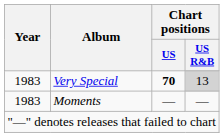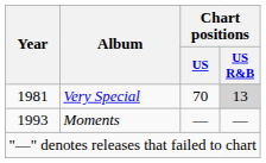 <table class="wikitable" style="text-align:center;" border="1">
 <tr>
 <th rowspan="2">Year</th>
 <th rowspan="2">Album</th>
 <th colspan="2">Chart positions</th>
 </tr>
 <tr style="font-size:smaller;">
 <th width=35><a href='#'>US</a><br></th>
 <th width=35><a href='#'>US<br>R&B</a><br></th>
 </tr>
 <tr>
-<td>1983</td>
+<td>1981</td>
 <td align="left"><em><a href='#'>Very Special</a></em></td>
-<td><strong>70</strong></td>
+<td>70</td>
 <td style="background: lightgrey;">13</td>
 </tr>
 <tr>
-<td>1983</td>
+<td>1993</td>
 <td align="left"><em>Moments</em></td>
 <td>—</td>
 <td>—</td>
 </tr>
 <tr>
 <td style="text-align:center;" colspan="7" style="text-align:center; font-size:9pt;">"—" denotes releases that failed to chart</td>
 </tr>
 </table>
